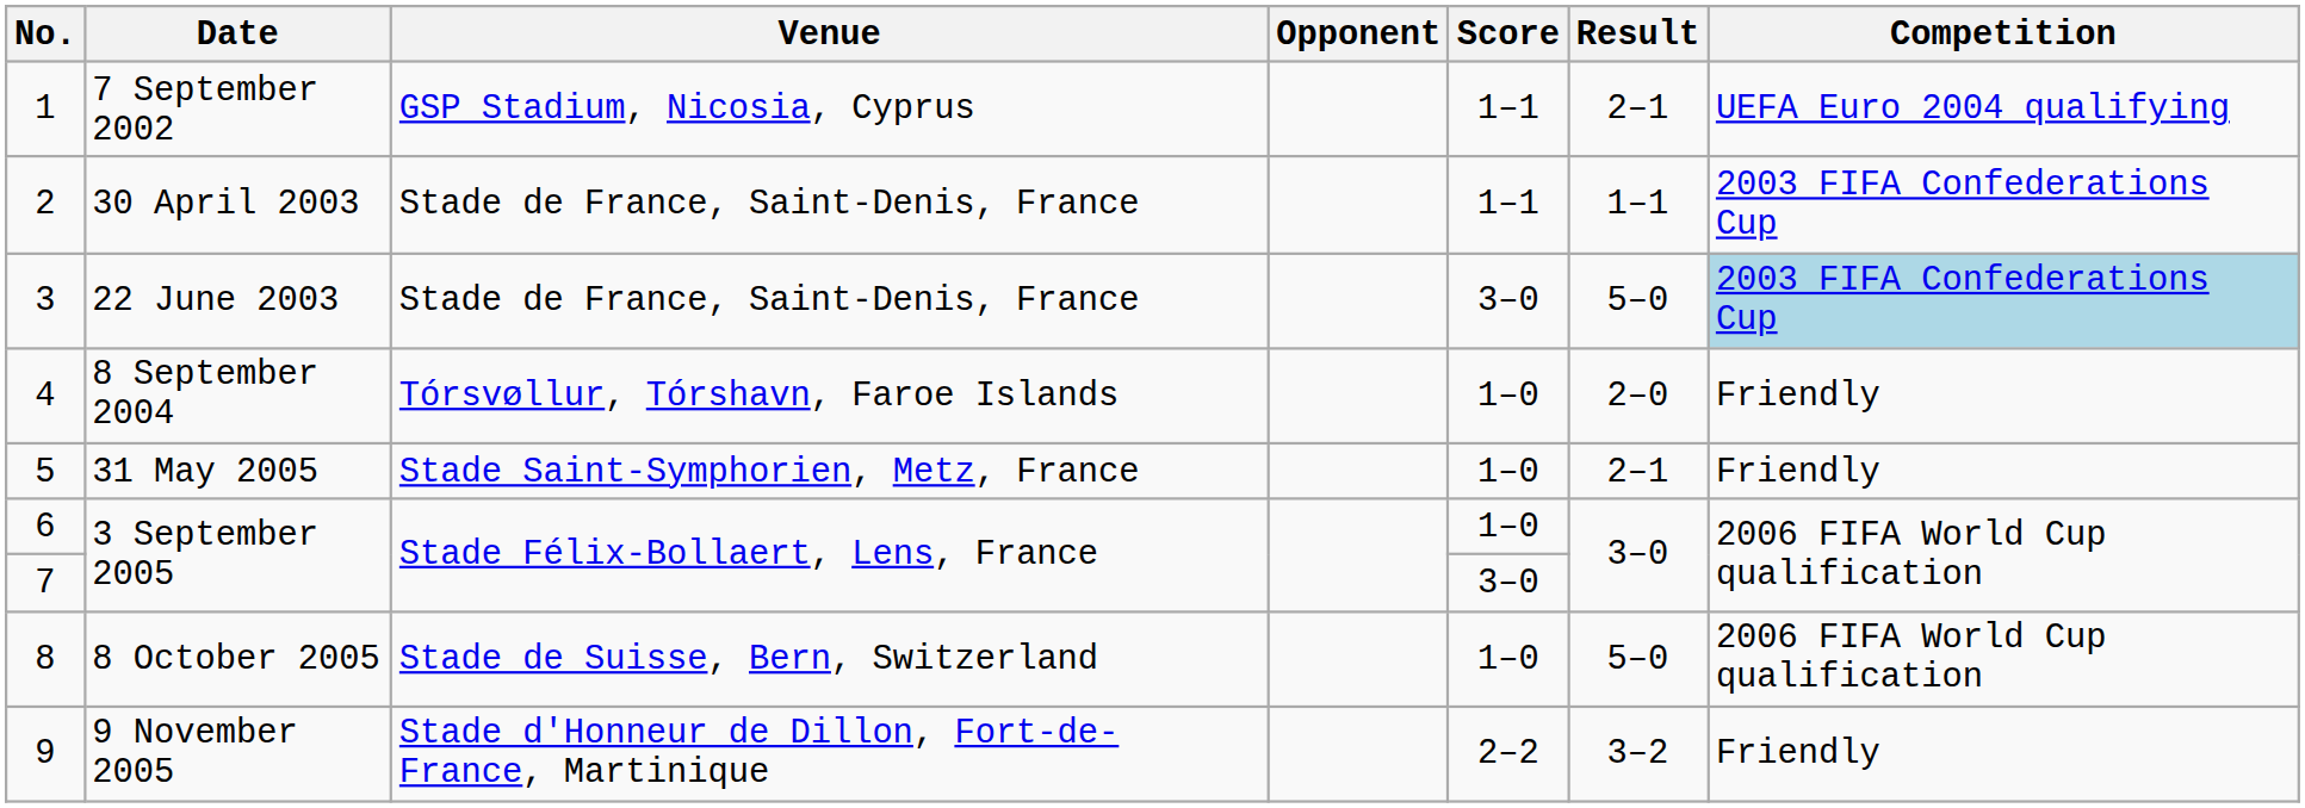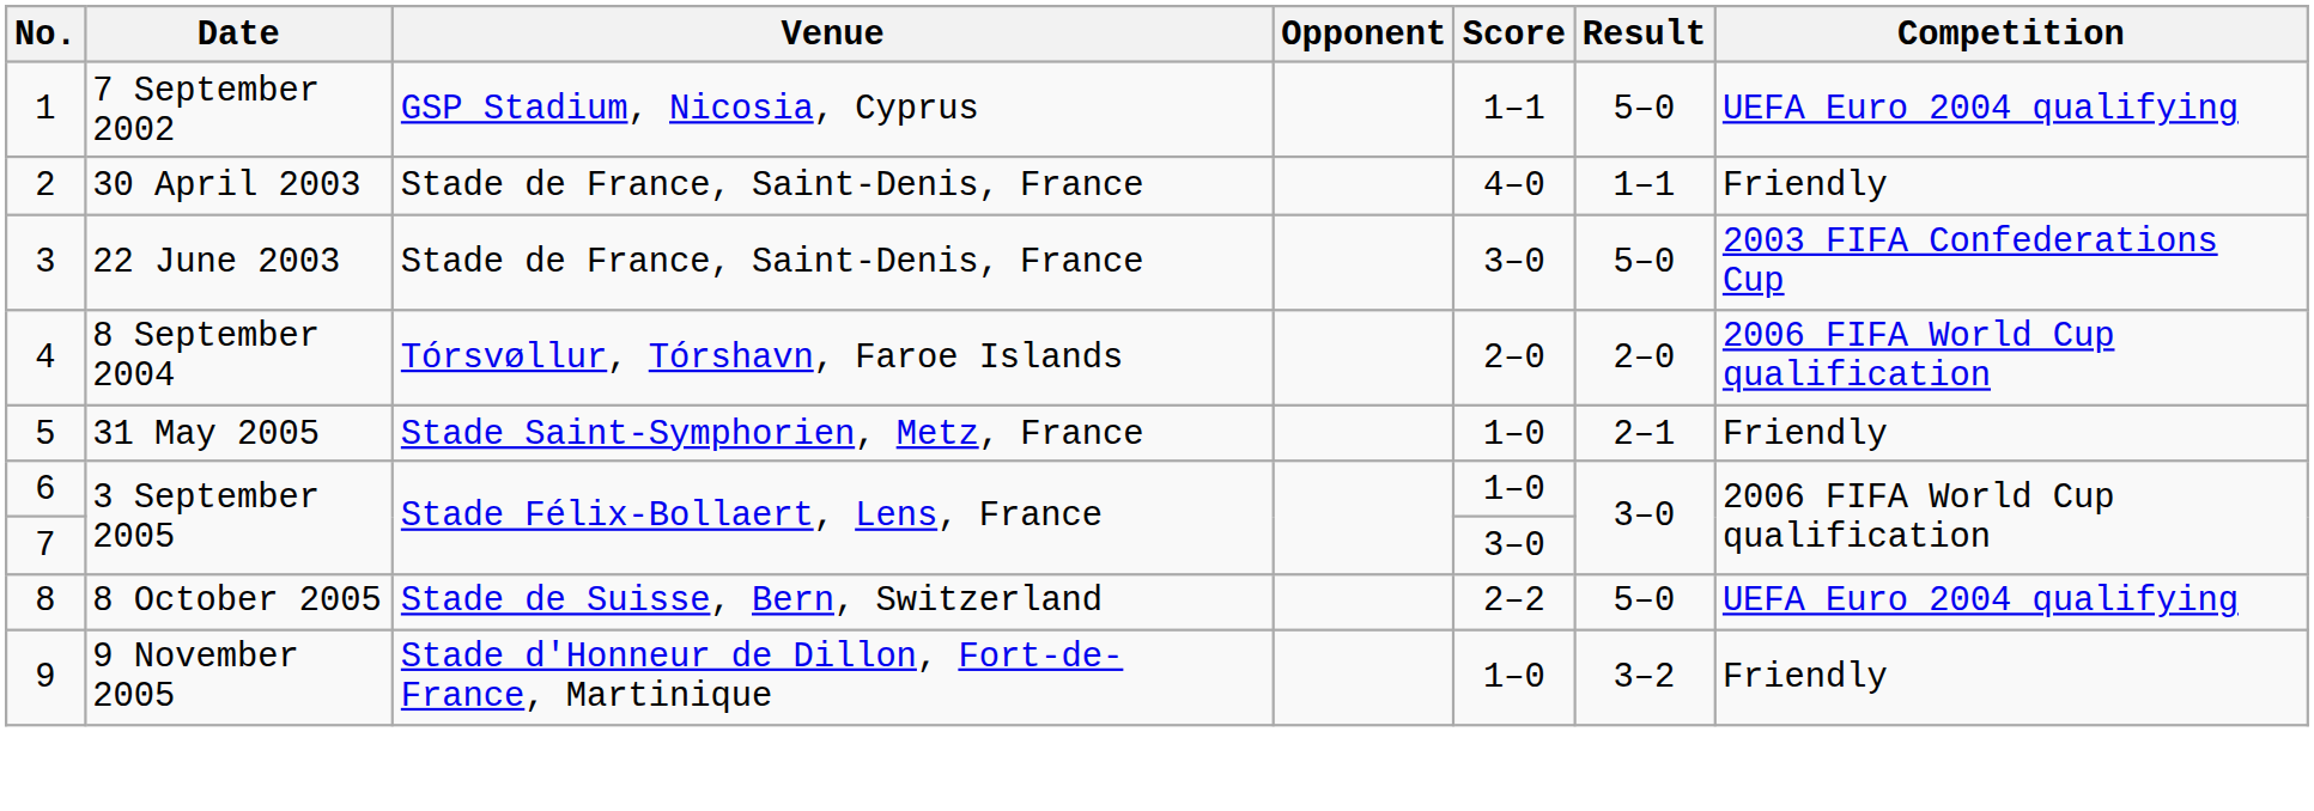 <table class="wikitable sortable">
 <tr>
 <th scope="col">No.</th>
 <th scope="col">Date</th>
 <th scope="col">Venue</th>
 <th scope="col">Opponent</th>
 <th scope="col">Score</th>
 <th scope="col">Result</th>
 <th scope="col">Competition</th>
 </tr>
 <tr>
 <td align="center">1</td>
 <td>7 September 2002</td>
 <td><a href='#'>GSP Stadium</a>, <a href='#'>Nicosia</a>, Cyprus</td>
 <td></td>
 <td align="center">1–1</td>
-<td align="center">2–1</td>
+<td align="center">5–0</td>
 <td><a href='#'>UEFA Euro 2004 qualifying</a></td>
 </tr>
 <tr>
 <td align="center">2</td>
 <td>30 April 2003</td>
 <td>Stade de France, Saint-Denis, France</td>
 <td></td>
+<td align="center">4–0</td>
 <td align="center">1–1</td>
-<td align="center">1–1</td>
-<td><a href='#'>2003 FIFA Confederations Cup</a></td>
+<td>Friendly</td>
 </tr>
 <tr>
 <td align="center">3</td>
 <td>22 June 2003</td>
 <td>Stade de France, Saint-Denis, France</td>
 <td></td>
 <td align="center">3–0</td>
 <td align="center">5–0</td>
-<td style="background: lightblue;"><a href='#'>2003 FIFA Confederations Cup</a></td>
+<td><a href='#'>2003 FIFA Confederations Cup</a></td>
 </tr>
 <tr>
 <td align="center">4</td>
 <td>8 September 2004</td>
 <td><a href='#'>Tórsvøllur</a>, <a href='#'>Tórshavn</a>, Faroe Islands</td>
 <td></td>
-<td align="center">1–0</td>
 <td align="center">2–0</td>
-<td>Friendly</td>
+<td align="center">2–0</td>
+<td><a href='#'>2006 FIFA World Cup qualification</a></td>
 </tr>
 <tr>
 <td align="center">5</td>
 <td>31 May 2005</td>
 <td><a href='#'>Stade Saint-Symphorien</a>, <a href='#'>Metz</a>, France</td>
 <td></td>
 <td align="center">1–0</td>
 <td align="center">2–1</td>
 <td>Friendly</td>
 </tr>
 <tr>
 <td align="center">6</td>
 <td rowspan="2">3 September 2005</td>
 <td rowspan="2"><a href='#'>Stade Félix-Bollaert</a>, <a href='#'>Lens</a>, France</td>
 <td rowspan="2"></td>
 <td align="center">1–0</td>
 <td rowspan="2" align="center">3–0</td>
 <td rowspan="2">2006 FIFA World Cup qualification</td>
 </tr>
 <tr>
 <td align="center">7</td>
 <td align="center">3–0</td>
 </tr>
 <tr>
 <td align="center">8</td>
 <td>8 October 2005</td>
 <td><a href='#'>Stade de Suisse</a>, <a href='#'>Bern</a>, Switzerland</td>
 <td></td>
-<td align="center">1–0</td>
+<td align="center">2–2</td>
 <td align="center">5–0</td>
-<td>2006 FIFA World Cup qualification</td>
+<td><a href='#'>UEFA Euro 2004 qualifying</a></td>
 </tr>
 <tr>
 <td align="center">9</td>
 <td>9 November 2005</td>
 <td><a href='#'>Stade d'Honneur de Dillon</a>, <a href='#'>Fort-de-France</a>, Martinique</td>
 <td></td>
-<td align="center">2–2</td>
+<td align="center">1–0</td>
 <td align="center">3–2</td>
 <td>Friendly</td>
 </tr>
 </table>
